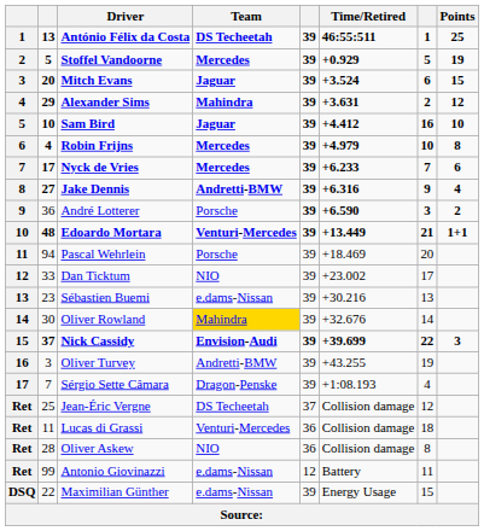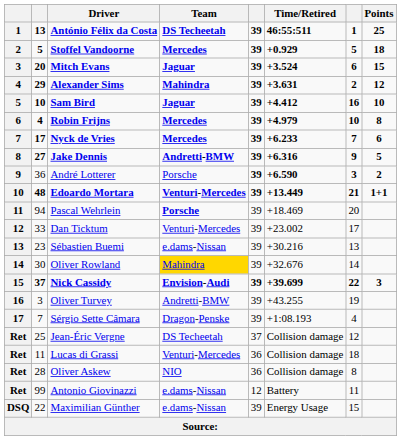 <table class="wikitable sortable" style="font-size: 85%">
 <tr>
 <th scope="col"></th>
 <th scope="col"></th>
 <th scope="col">Driver</th>
 <th scope="col">Team</th>
 <th scope="col"></th>
 <th scope="col" class="unsortable">Time/Retired</th>
 <th scope="col"></th>
 <th scope="col">Points</th>
 </tr>
 <tr>
 <th scope="row">1</th>
 <td align="center"><strong>13</strong></td>
 <td><strong> <a href='#'>António Félix da Costa</a></strong></td>
 <td><strong><a href='#'>DS Techeetah</a></strong></td>
 <td><strong>39</strong></td>
 <td><strong>46:55:511</strong></td>
 <td align="center"><strong>1</strong></td>
 <td align="center"><strong>25</strong></td>
 </tr>
 <tr>
 <th scope="row">2</th>
 <td align="center"><strong>5</strong></td>
 <td><strong> <a href='#'>Stoffel Vandoorne</a></strong></td>
 <td><strong><a href='#'>Mercedes</a></strong></td>
 <td><strong>39</strong></td>
 <td><strong>+0.929</strong></td>
 <td align="center"><strong>5</strong></td>
-<td align="center"><strong>19</strong></td>
+<td align="center"><strong>18</strong></td>
 </tr>
 <tr>
 <th scope="row">3</th>
 <td align="center"><strong>20</strong></td>
 <td><strong> <a href='#'>Mitch Evans</a></strong></td>
 <td><strong><a href='#'>Jaguar</a></strong></td>
 <td><strong>39</strong></td>
 <td><strong>+3.524</strong></td>
 <td align="center"><strong>6</strong></td>
 <td align="center"><strong>15</strong></td>
 </tr>
 <tr>
 <th scope="row">4</th>
 <td align="center"><strong>29</strong></td>
 <td><strong> <a href='#'>Alexander Sims</a></strong></td>
 <td><strong><a href='#'>Mahindra</a></strong></td>
 <td><strong>39</strong></td>
 <td><strong>+3.631</strong></td>
 <td align="center"><strong>2</strong></td>
 <td align="center"><strong>12</strong></td>
 </tr>
 <tr>
 <th scope="row">5</th>
 <td align="center"><strong>10</strong></td>
 <td><strong> <a href='#'>Sam Bird</a></strong></td>
 <td><strong><a href='#'>Jaguar</a></strong></td>
 <td><strong>39</strong></td>
 <td><strong>+4.412</strong></td>
 <td align="center"><strong>16</strong></td>
 <td align="center"><strong>10</strong></td>
 </tr>
 <tr>
 <th scope="row">6</th>
 <td align="center"><strong>4</strong></td>
 <td><strong> <a href='#'>Robin Frijns</a></strong></td>
 <td><strong><a href='#'>Mercedes</a></strong></td>
 <td><strong>39</strong></td>
 <td><strong>+4.979</strong></td>
 <td align="center"><strong>10</strong></td>
 <td align="center"><strong>8</strong></td>
 </tr>
 <tr>
 <th scope="row">7</th>
 <td align="center"><strong>17</strong></td>
 <td> <strong><a href='#'>Nyck de Vries</a></strong></td>
 <td><strong><a href='#'>Mercedes</a></strong></td>
 <td><strong>39</strong></td>
 <td><strong>+6.233</strong></td>
 <td align="center"><strong>7</strong></td>
 <td align="center"><strong>6</strong></td>
 </tr>
 <tr>
 <th scope="row">8</th>
 <td align="center"><strong>27</strong></td>
 <td><strong> <a href='#'>Jake Dennis</a></strong></td>
 <td><strong><a href='#'>Andretti</a>-<a href='#'>BMW</a></strong></td>
 <td><strong>39</strong></td>
 <td><strong>+6.316</strong></td>
 <td align="center"><strong>9</strong></td>
-<td align="center"><strong>4</strong></td>
+<td align="center"><strong>5</strong></td>
 </tr>
 <tr>
 <th scope="row">9</th>
 <td align="center">36</td>
 <td> <a href='#'>André Lotterer</a></td>
 <td><a href='#'>Porsche</a></td>
 <td><strong>39</strong></td>
 <td><strong>+6.590</strong></td>
 <td align="center"><strong>3</strong></td>
 <td align="center"><strong>2</strong></td>
 </tr>
 <tr>
 <th scope="row">10</th>
 <td align="center"><strong>48</strong></td>
 <td><strong> <a href='#'>Edoardo Mortara</a></strong></td>
 <td><strong><a href='#'>Venturi</a>-<a href='#'>Mercedes</a></strong></td>
 <td><strong>39</strong></td>
 <td><strong>+13.449</strong></td>
 <td align="center"><strong>21</strong></td>
 <td align="center"><strong>1+1</strong></td>
 </tr>
 <tr>
 <th scope="row">11</th>
 <td align="center">94</td>
 <td> <a href='#'>Pascal Wehrlein</a></td>
-<td><a href='#'>Porsche</a></td>
+<td><strong><a href='#'>Porsche</a></strong></td>
 <td>39</td>
 <td>+18.469</td>
 <td align="center">20</td>
 <td align="center"></td>
 </tr>
 <tr>
 <th scope="row">12</th>
 <td align="center">33</td>
 <td> <a href='#'>Dan Ticktum</a></td>
-<td><a href='#'>NIO</a></td>
+<td><a href='#'>Venturi</a>-<a href='#'>Mercedes</a></td>
 <td>39</td>
 <td>+23.002</td>
 <td align="center">17</td>
 <td align="center"></td>
 </tr>
 <tr>
 <th scope="row">13</th>
 <td align="center">23</td>
 <td> <a href='#'>Sébastien Buemi</a></td>
 <td><a href='#'>e.dams</a>-<a href='#'>Nissan</a></td>
 <td>39</td>
 <td>+30.216</td>
 <td align="center">13</td>
 <td align="center"></td>
 </tr>
 <tr>
 <th scope="row">14</th>
 <td align="center">30</td>
 <td> <a href='#'>Oliver Rowland</a></td>
 <td style="background: gold;"><a href='#'>Mahindra</a></td>
 <td>39</td>
 <td>+32.676</td>
 <td align="center">14</td>
 <td align="center"></td>
 </tr>
 <tr>
 <th scope="row">15</th>
 <td align="center"><strong>37</strong></td>
 <td> <strong><a href='#'>Nick Cassidy</a></strong></td>
 <td><strong><a href='#'>Envision</a>-<a href='#'>Audi</a></strong></td>
 <td><strong>39</strong></td>
 <td><strong>+39.699</strong></td>
 <td align="center"><strong>22</strong></td>
 <td align="center"><strong>3</strong></td>
 </tr>
 <tr>
 <th scope="row">16</th>
 <td align="center">3</td>
 <td> <a href='#'>Oliver Turvey</a></td>
 <td><a href='#'>Andretti</a>-<a href='#'>BMW</a></td>
 <td>39</td>
 <td>+43.255</td>
 <td align="center">19</td>
 <td align="center"></td>
 </tr>
 <tr>
 <th scope="row">17</th>
 <td align="center">7</td>
 <td> <a href='#'>Sérgio Sette Câmara</a></td>
 <td><a href='#'>Dragon</a>-<a href='#'>Penske</a></td>
 <td>39</td>
 <td>+1:08.193</td>
 <td align="center">4</td>
 <td align="center"></td>
 </tr>
 <tr>
 <th scope="row">Ret</th>
 <td align="center">25</td>
 <td> <a href='#'>Jean-Éric Vergne</a></td>
 <td><a href='#'>DS Techeetah</a></td>
 <td>37</td>
 <td>Collision damage</td>
 <td align="center">12</td>
 <td align="center"></td>
 </tr>
 <tr>
 <th scope="row">Ret</th>
 <td align="center">11</td>
 <td> <a href='#'>Lucas di Grassi</a></td>
 <td><a href='#'>Venturi</a>-<a href='#'>Mercedes</a></td>
 <td>36</td>
 <td>Collision damage</td>
 <td align="center">18</td>
 <td align="center"></td>
 </tr>
 <tr>
 <th scope="row">Ret</th>
 <td align="center">28</td>
 <td> <a href='#'>Oliver Askew</a></td>
 <td><a href='#'>NIO</a></td>
 <td>36</td>
 <td>Collision damage</td>
 <td align="center">8</td>
 <td align="center"></td>
 </tr>
 <tr>
 <th scope="row">Ret</th>
 <td align="center">99</td>
 <td data-sort-value=" "> <a href='#'>Antonio Giovinazzi</a></td>
 <td><a href='#'>e.dams</a>-<a href='#'>Nissan</a></td>
 <td>12</td>
 <td>Battery</td>
 <td align="center">11</td>
 <td align="center"></td>
 </tr>
 <tr>
 <th scope="row">DSQ</th>
 <td align="center">22</td>
 <td> <a href='#'>Maximilian Günther</a></td>
 <td><a href='#'>e.dams</a>-<a href='#'>Nissan</a></td>
 <td>39</td>
 <td>Energy Usage</td>
 <td align="center">15</td>
 <td></td>
 </tr>
 <tr>
 <th colspan="8">Source:</th>
 </tr>
 </table>
